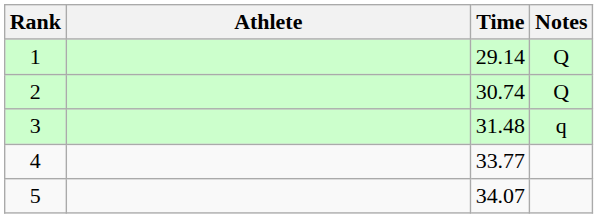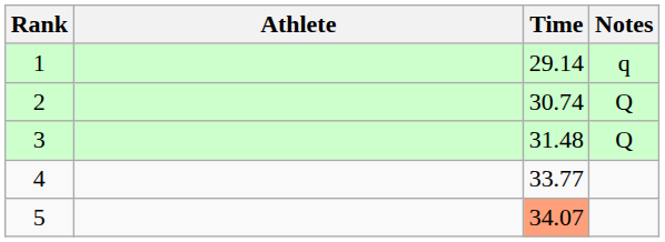 <table class="wikitable" style="text-align:center">
 <tr>
 <th>Rank</th>
 <th Style="width:18em">Athlete</th>
 <th>Time</th>
 <th>Notes</th>
 </tr>
 <tr style="background:#cfc">
 <td>1</td>
 <td style="text-align:left"></td>
 <td>29.14</td>
-<td>Q</td>
+<td>q</td>
 </tr>
 <tr style="background:#cfc">
 <td>2</td>
 <td style="text-align:left"></td>
 <td>30.74</td>
 <td>Q</td>
 </tr>
 <tr style="background:#cfc">
 <td>3</td>
 <td style="text-align:left"></td>
 <td>31.48</td>
-<td>q</td>
+<td>Q</td>
 </tr>
 <tr>
 <td>4</td>
 <td style="text-align:left"></td>
 <td>33.77</td>
 <td></td>
 </tr>
 <tr>
 <td>5</td>
 <td style="text-align:left"></td>
-<td>34.07</td>
+<td style="background: lightsalmon;">34.07</td>
 <td></td>
 </tr>
 </table>
